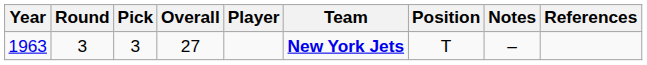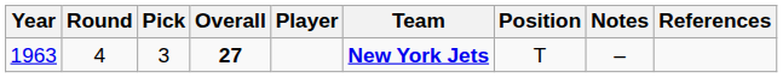 <table class="wikitable sortable" style="text-align: center;">
 <tr>
 <th>Year</th>
 <th>Round</th>
 <th>Pick</th>
 <th>Overall</th>
 <th>Player</th>
 <th>Team</th>
 <th>Position</th>
 <th>Notes</th>
 <th>References</th>
 </tr>
 <tr>
 <td><a href='#'>1963</a></td>
+<td>4</td>
 <td>3</td>
-<td>3</td>
-<td>27</td>
+<td><strong>27</strong></td>
 <td></td>
 <td><strong><a href='#'>New York Jets</a></strong></td>
 <td>T</td>
 <td>–</td>
 <td></td>
 </tr>
 </table>
